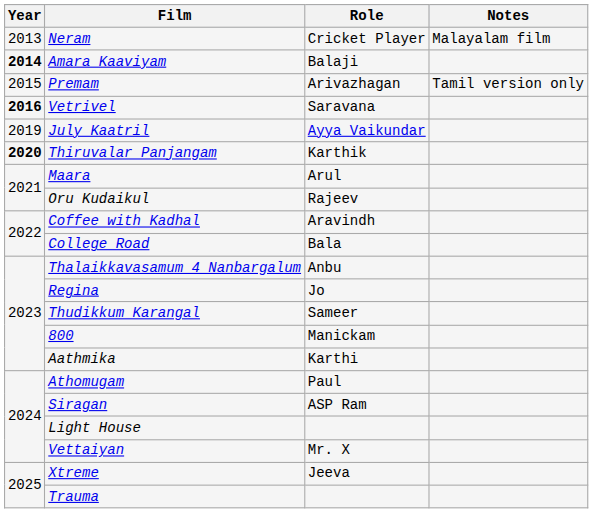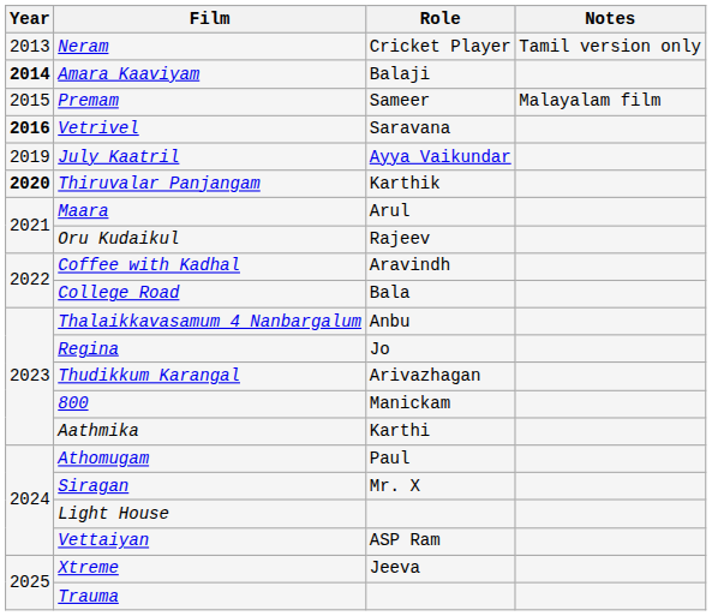 <table class="wikitable sortable" style="background:#f5f5f5;">
 <tr style="background:#B0C4DE;">
 <th>Year</th>
 <th>Film</th>
 <th>Role</th>
 <th class=unsortable>Notes</th>
 </tr>
 <tr>
 <td>2013</td>
 <td><em><a href='#'>Neram</a></em></td>
 <td>Cricket Player</td>
-<td>Malayalam film</td>
+<td>Tamil version only</td>
 </tr>
 <tr>
 <td><strong>2014</strong></td>
 <td><em><a href='#'>Amara Kaaviyam</a></em></td>
 <td>Balaji</td>
 <td></td>
 </tr>
 <tr>
 <td>2015</td>
 <td><em><a href='#'>Premam</a></em></td>
-<td>Arivazhagan</td>
-<td>Tamil version only</td>
+<td>Sameer</td>
+<td>Malayalam film</td>
 </tr>
 <tr>
 <td><strong>2016</strong></td>
 <td><em><a href='#'>Vetrivel</a></em></td>
 <td>Saravana</td>
 <td></td>
 </tr>
 <tr>
 <td>2019</td>
 <td><em><a href='#'>July Kaatril</a></em></td>
 <td><a href='#'>Ayya Vaikundar</a></td>
 <td></td>
 </tr>
 <tr>
 <td><strong>2020</strong></td>
 <td><em><a href='#'>Thiruvalar Panjangam</a></em></td>
 <td>Karthik</td>
 <td></td>
 </tr>
 <tr>
 <td rowspan="2">2021</td>
 <td><em><a href='#'>Maara</a></em></td>
 <td>Arul</td>
 <td></td>
 </tr>
 <tr>
 <td><em>Oru Kudaikul</em></td>
 <td>Rajeev</td>
 <td></td>
 </tr>
 <tr>
 <td rowspan="2">2022</td>
 <td><em><a href='#'>Coffee with Kadhal</a></em></td>
 <td>Aravindh</td>
 <td></td>
 </tr>
 <tr>
 <td><em><a href='#'>College Road</a></em></td>
 <td>Bala</td>
 <td></td>
 </tr>
 <tr>
 <td rowspan="5">2023</td>
 <td><em><a href='#'>Thalaikkavasamum 4 Nanbargalum</a></em></td>
 <td>Anbu</td>
 <td></td>
 </tr>
 <tr>
 <td><em><a href='#'>Regina</a></em></td>
 <td>Jo</td>
 <td></td>
 </tr>
 <tr>
 <td><em><a href='#'>Thudikkum Karangal</a></em></td>
-<td>Sameer</td>
+<td>Arivazhagan</td>
 <td></td>
 </tr>
 <tr>
 <td><em><a href='#'>800</a></em></td>
 <td>Manickam</td>
 <td></td>
 </tr>
 <tr>
 <td><em>Aathmika</em></td>
 <td>Karthi</td>
 <td></td>
 </tr>
 <tr>
 <td rowspan="4">2024</td>
 <td><em><a href='#'>Athomugam</a></em></td>
 <td>Paul</td>
 <td></td>
 </tr>
 <tr>
 <td><em><a href='#'>Siragan</a></em></td>
-<td>ASP Ram</td>
+<td>Mr. X</td>
 <td></td>
 </tr>
 <tr>
 <td><em>Light House</em></td>
 <td></td>
 <td></td>
 </tr>
 <tr>
 <td><em><a href='#'>Vettaiyan</a></em></td>
-<td>Mr. X</td>
+<td>ASP Ram</td>
 <td></td>
 </tr>
 <tr>
 <td rowspan="2">2025</td>
 <td><em><a href='#'>Xtreme</a></em></td>
 <td>Jeeva</td>
 <td></td>
 </tr>
 <tr>
 <td><em><a href='#'>Trauma</a></em></td>
 <td></td>
 <td></td>
 </tr>
 </table>
